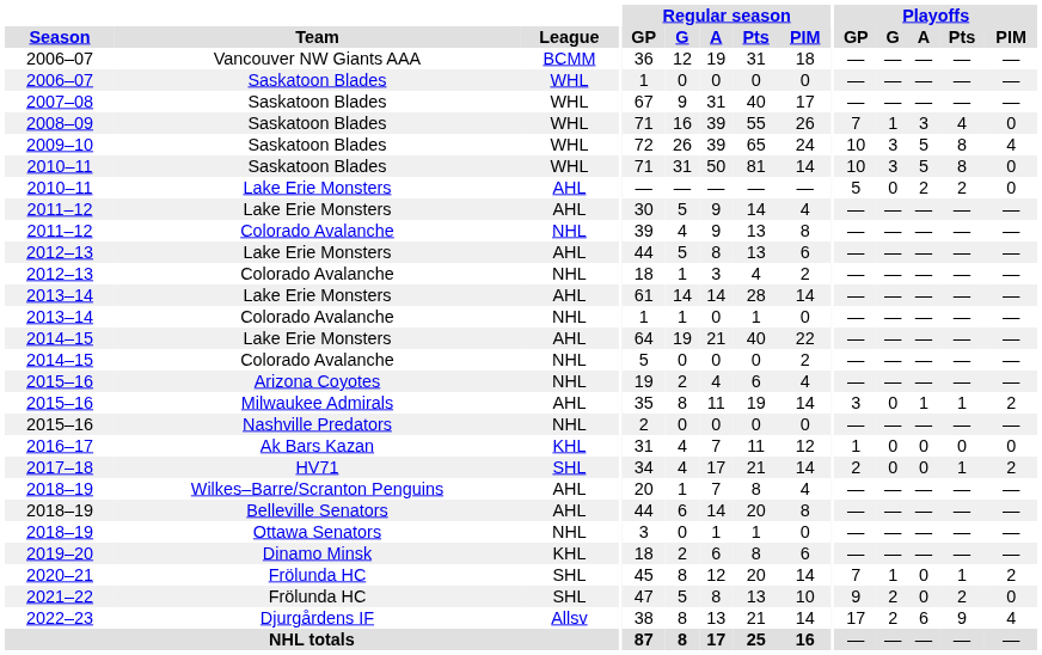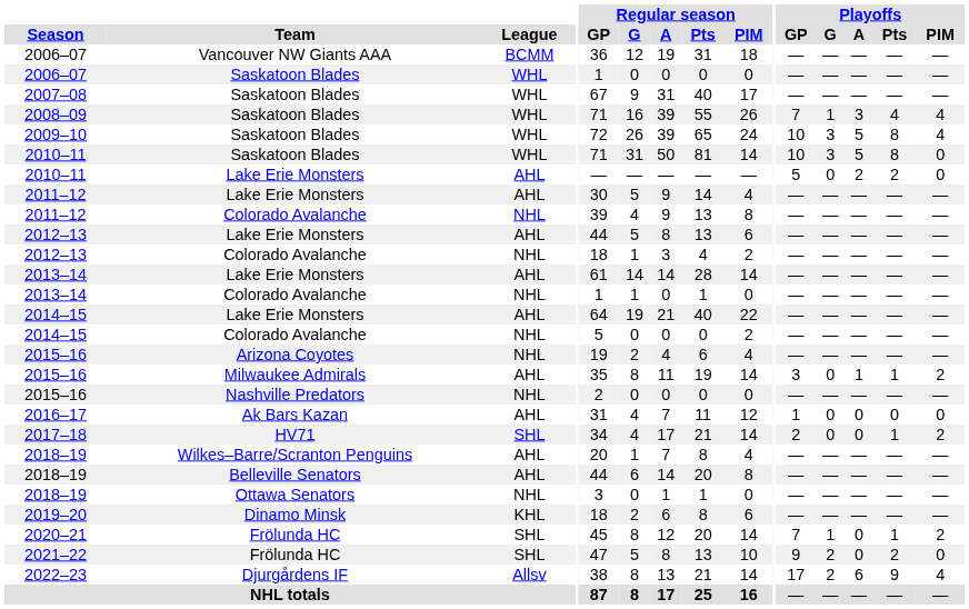 <table border="0" cellpadding="1" cellspacing="0" style="text-align:center; width:60em">
 <tr bgcolor="#e0e0e0">
 <th colspan="3" bgcolor="#ffffff"></th>
 <th rowspan="99" bgcolor="#ffffff"></th>
 <th colspan="5"><a href='#'>Regular season</a></th>
 <th rowspan="99" bgcolor="#ffffff"></th>
 <th colspan="5"><a href='#'>Playoffs</a></th>
 </tr>
 <tr bgcolor="#e0e0e0">
 <th><a href='#'>Season</a></th>
 <th>Team</th>
 <th>League</th>
 <th>GP</th>
 <th><a href='#'>G</a></th>
 <th><a href='#'>A</a></th>
 <th><a href='#'>Pts</a></th>
 <th><a href='#'>PIM</a></th>
 <th>GP</th>
 <th>G</th>
 <th>A</th>
 <th>Pts</th>
 <th>PIM</th>
 </tr>
 <tr>
 <td>2006–07</td>
 <td>Vancouver NW Giants AAA</td>
 <td><a href='#'>BCMM</a></td>
 <td>36</td>
 <td>12</td>
 <td>19</td>
 <td>31</td>
 <td>18</td>
 <td>—</td>
 <td>—</td>
 <td>—</td>
 <td>—</td>
 <td>—</td>
 </tr>
 <tr bgcolor="#f0f0f0">
 <td><a href='#'>2006–07</a></td>
 <td><a href='#'>Saskatoon Blades</a></td>
 <td><a href='#'>WHL</a></td>
 <td>1</td>
 <td>0</td>
 <td>0</td>
 <td>0</td>
 <td>0</td>
 <td>—</td>
 <td>—</td>
 <td>—</td>
 <td>—</td>
 <td>—</td>
 </tr>
 <tr>
 <td><a href='#'>2007–08</a></td>
 <td>Saskatoon Blades</td>
 <td>WHL</td>
 <td>67</td>
 <td>9</td>
 <td>31</td>
 <td>40</td>
 <td>17</td>
 <td>—</td>
 <td>—</td>
 <td>—</td>
 <td>—</td>
 <td>—</td>
 </tr>
 <tr bgcolor="#f0f0f0">
 <td><a href='#'>2008–09</a></td>
 <td>Saskatoon Blades</td>
 <td>WHL</td>
 <td>71</td>
 <td>16</td>
 <td>39</td>
 <td>55</td>
 <td>26</td>
 <td>7</td>
 <td>1</td>
 <td>3</td>
 <td>4</td>
-<td>0</td>
+<td>4</td>
 </tr>
 <tr>
 <td><a href='#'>2009–10</a></td>
 <td>Saskatoon Blades</td>
 <td>WHL</td>
 <td>72</td>
 <td>26</td>
 <td>39</td>
 <td>65</td>
 <td>24</td>
 <td>10</td>
 <td>3</td>
 <td>5</td>
 <td>8</td>
 <td>4</td>
 </tr>
 <tr bgcolor="#f0f0f0">
 <td><a href='#'>2010–11</a></td>
 <td>Saskatoon Blades</td>
 <td>WHL</td>
 <td>71</td>
 <td>31</td>
 <td>50</td>
 <td>81</td>
 <td>14</td>
 <td>10</td>
 <td>3</td>
 <td>5</td>
 <td>8</td>
 <td>0</td>
 </tr>
 <tr>
 <td><a href='#'>2010–11</a></td>
 <td><a href='#'>Lake Erie Monsters</a></td>
 <td><a href='#'>AHL</a></td>
 <td>—</td>
 <td>—</td>
 <td>—</td>
 <td>—</td>
 <td>—</td>
 <td>5</td>
 <td>0</td>
 <td>2</td>
 <td>2</td>
 <td>0</td>
 </tr>
 <tr bgcolor="#f0f0f0">
 <td><a href='#'>2011–12</a></td>
 <td>Lake Erie Monsters</td>
 <td>AHL</td>
 <td>30</td>
 <td>5</td>
 <td>9</td>
 <td>14</td>
 <td>4</td>
 <td>—</td>
 <td>—</td>
 <td>—</td>
 <td>—</td>
 <td>—</td>
 </tr>
 <tr>
 <td><a href='#'>2011–12</a></td>
 <td><a href='#'>Colorado Avalanche</a></td>
 <td><a href='#'>NHL</a></td>
 <td>39</td>
 <td>4</td>
 <td>9</td>
 <td>13</td>
 <td>8</td>
 <td>—</td>
 <td>—</td>
 <td>—</td>
 <td>—</td>
 <td>—</td>
 </tr>
 <tr bgcolor="#f0f0f0">
 <td><a href='#'>2012–13</a></td>
 <td>Lake Erie Monsters</td>
 <td>AHL</td>
 <td>44</td>
 <td>5</td>
 <td>8</td>
 <td>13</td>
 <td>6</td>
 <td>—</td>
 <td>—</td>
 <td>—</td>
 <td>—</td>
 <td>—</td>
 </tr>
 <tr>
 <td><a href='#'>2012–13</a></td>
 <td>Colorado Avalanche</td>
 <td>NHL</td>
 <td>18</td>
 <td>1</td>
 <td>3</td>
 <td>4</td>
 <td>2</td>
 <td>—</td>
 <td>—</td>
 <td>—</td>
 <td>—</td>
 <td>—</td>
 </tr>
 <tr bgcolor="#f0f0f0">
 <td><a href='#'>2013–14</a></td>
 <td>Lake Erie Monsters</td>
 <td>AHL</td>
 <td>61</td>
 <td>14</td>
 <td>14</td>
 <td>28</td>
 <td>14</td>
 <td>—</td>
 <td>—</td>
 <td>—</td>
 <td>—</td>
 <td>—</td>
 </tr>
 <tr>
 <td><a href='#'>2013–14</a></td>
 <td>Colorado Avalanche</td>
 <td>NHL</td>
 <td>1</td>
 <td>1</td>
 <td>0</td>
 <td>1</td>
 <td>0</td>
 <td>—</td>
 <td>—</td>
 <td>—</td>
 <td>—</td>
 <td>—</td>
 </tr>
 <tr bgcolor="#f0f0f0">
 <td><a href='#'>2014–15</a></td>
 <td>Lake Erie Monsters</td>
 <td>AHL</td>
 <td>64</td>
 <td>19</td>
 <td>21</td>
 <td>40</td>
 <td>22</td>
 <td>—</td>
 <td>—</td>
 <td>—</td>
 <td>—</td>
 <td>—</td>
 </tr>
 <tr>
 <td><a href='#'>2014–15</a></td>
 <td>Colorado Avalanche</td>
 <td>NHL</td>
 <td>5</td>
 <td>0</td>
 <td>0</td>
 <td>0</td>
 <td>2</td>
 <td>—</td>
 <td>—</td>
 <td>—</td>
 <td>—</td>
 <td>—</td>
 </tr>
 <tr bgcolor="#f0f0f0">
 <td><a href='#'>2015–16</a></td>
 <td><a href='#'>Arizona Coyotes</a></td>
 <td>NHL</td>
 <td>19</td>
 <td>2</td>
 <td>4</td>
 <td>6</td>
 <td>4</td>
 <td>—</td>
 <td>—</td>
 <td>—</td>
 <td>—</td>
 <td>—</td>
 </tr>
 <tr>
 <td><a href='#'>2015–16</a></td>
 <td><a href='#'>Milwaukee Admirals</a></td>
 <td>AHL</td>
 <td>35</td>
 <td>8</td>
 <td>11</td>
 <td>19</td>
 <td>14</td>
 <td>3</td>
 <td>0</td>
 <td>1</td>
 <td>1</td>
 <td>2</td>
 </tr>
 <tr bgcolor="#f0f0f0">
 <td>2015–16</td>
 <td><a href='#'>Nashville Predators</a></td>
 <td>NHL</td>
 <td>2</td>
 <td>0</td>
 <td>0</td>
 <td>0</td>
 <td>0</td>
 <td>—</td>
 <td>—</td>
 <td>—</td>
 <td>—</td>
 <td>—</td>
 </tr>
 <tr>
 <td><a href='#'>2016–17</a></td>
 <td><a href='#'>Ak Bars Kazan</a></td>
-<td><a href='#'>KHL</a></td>
+<td>AHL</td>
 <td>31</td>
 <td>4</td>
 <td>7</td>
 <td>11</td>
 <td>12</td>
 <td>1</td>
 <td>0</td>
 <td>0</td>
 <td>0</td>
 <td>0</td>
 </tr>
 <tr bgcolor="#f0f0f0">
 <td><a href='#'>2017–18</a></td>
 <td><a href='#'>HV71</a></td>
 <td><a href='#'>SHL</a></td>
 <td>34</td>
 <td>4</td>
 <td>17</td>
 <td>21</td>
 <td>14</td>
 <td>2</td>
 <td>0</td>
 <td>0</td>
 <td>1</td>
 <td>2</td>
 </tr>
 <tr>
 <td><a href='#'>2018–19</a></td>
 <td><a href='#'>Wilkes–Barre/Scranton Penguins</a></td>
 <td>AHL</td>
 <td>20</td>
 <td>1</td>
 <td>7</td>
 <td>8</td>
 <td>4</td>
 <td>—</td>
 <td>—</td>
 <td>—</td>
 <td>—</td>
 <td>—</td>
 </tr>
 <tr bgcolor="#f0f0f0">
 <td>2018–19</td>
 <td><a href='#'>Belleville Senators</a></td>
 <td>AHL</td>
 <td>44</td>
 <td>6</td>
 <td>14</td>
 <td>20</td>
 <td>8</td>
 <td>—</td>
 <td>—</td>
 <td>—</td>
 <td>—</td>
 <td>—</td>
 </tr>
 <tr>
 <td><a href='#'>2018–19</a></td>
 <td><a href='#'>Ottawa Senators</a></td>
 <td>NHL</td>
 <td>3</td>
 <td>0</td>
 <td>1</td>
 <td>1</td>
 <td>0</td>
 <td>—</td>
 <td>—</td>
 <td>—</td>
 <td>—</td>
 <td>—</td>
 </tr>
 <tr bgcolor="#f0f0f0">
 <td><a href='#'>2019–20</a></td>
 <td><a href='#'>Dinamo Minsk</a></td>
 <td>KHL</td>
 <td>18</td>
 <td>2</td>
 <td>6</td>
 <td>8</td>
 <td>6</td>
 <td>—</td>
 <td>—</td>
 <td>—</td>
 <td>—</td>
 <td>—</td>
 </tr>
 <tr>
 <td><a href='#'>2020–21</a></td>
 <td><a href='#'>Frölunda HC</a></td>
 <td>SHL</td>
 <td>45</td>
 <td>8</td>
 <td>12</td>
 <td>20</td>
 <td>14</td>
 <td>7</td>
 <td>1</td>
 <td>0</td>
 <td>1</td>
 <td>2</td>
 </tr>
 <tr bgcolor="#f0f0f0">
 <td><a href='#'>2021–22</a></td>
 <td>Frölunda HC</td>
 <td>SHL</td>
 <td>47</td>
 <td>5</td>
 <td>8</td>
 <td>13</td>
 <td>10</td>
 <td>9</td>
 <td>2</td>
 <td>0</td>
 <td>2</td>
 <td>0</td>
 </tr>
 <tr>
 <td><a href='#'>2022–23</a></td>
 <td><a href='#'>Djurgårdens IF</a></td>
 <td><a href='#'>Allsv</a></td>
 <td>38</td>
 <td>8</td>
 <td>13</td>
 <td>21</td>
 <td>14</td>
 <td>17</td>
 <td>2</td>
 <td>6</td>
 <td>9</td>
 <td>4</td>
 </tr>
 <tr bgcolor="#e0e0e0">
 <th colspan="3">NHL totals</th>
 <th>87</th>
 <th>8</th>
 <th>17</th>
 <th>25</th>
 <th>16</th>
 <td>—</td>
 <td>—</td>
 <td>—</td>
 <td>—</td>
 <td>—</td>
 </tr>
 </table>
